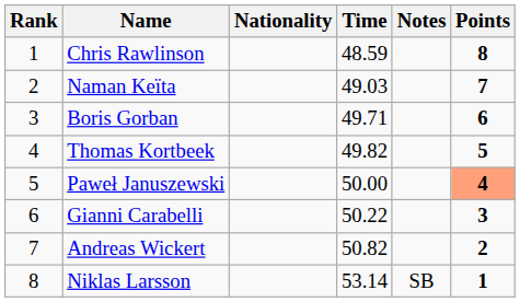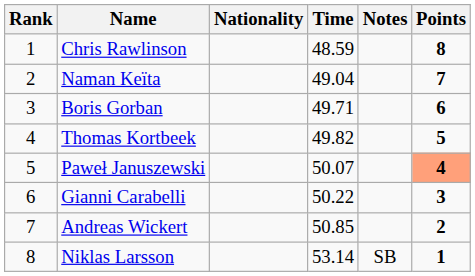 <table class="wikitable sortable" style="text-align:center">
 <tr>
 <th>Rank</th>
 <th>Name</th>
 <th>Nationality</th>
 <th>Time</th>
 <th>Notes</th>
 <th>Points</th>
 </tr>
 <tr>
 <td>1</td>
 <td align=left><a href='#'>Chris Rawlinson</a></td>
 <td align=left></td>
 <td>48.59</td>
 <td></td>
 <td><strong>8</strong></td>
 </tr>
 <tr>
 <td>2</td>
 <td align=left><a href='#'>Naman Keïta</a></td>
 <td align=left></td>
-<td>49.03</td>
+<td>49.04</td>
 <td></td>
 <td><strong>7</strong></td>
 </tr>
 <tr>
 <td>3</td>
 <td align=left><a href='#'>Boris Gorban</a></td>
 <td align=left></td>
 <td>49.71</td>
 <td></td>
 <td><strong>6</strong></td>
 </tr>
 <tr>
 <td>4</td>
 <td align=left><a href='#'>Thomas Kortbeek</a></td>
 <td align=left></td>
 <td>49.82</td>
 <td></td>
 <td><strong>5</strong></td>
 </tr>
 <tr>
 <td>5</td>
 <td align=left><a href='#'>Paweł Januszewski</a></td>
 <td align=left></td>
-<td>50.00</td>
+<td>50.07</td>
 <td></td>
 <td style="background: lightsalmon;"><strong>4</strong></td>
 </tr>
 <tr>
 <td>6</td>
 <td align=left><a href='#'>Gianni Carabelli</a></td>
 <td align=left></td>
 <td>50.22</td>
 <td></td>
 <td><strong>3</strong></td>
 </tr>
 <tr>
 <td>7</td>
 <td align=left><a href='#'>Andreas Wickert</a></td>
 <td align=left></td>
-<td>50.82</td>
+<td>50.85</td>
 <td></td>
 <td><strong>2</strong></td>
 </tr>
 <tr>
 <td>8</td>
 <td align=left><a href='#'>Niklas Larsson</a></td>
 <td align=left></td>
 <td>53.14</td>
 <td>SB</td>
 <td><strong>1</strong></td>
 </tr>
 </table>
